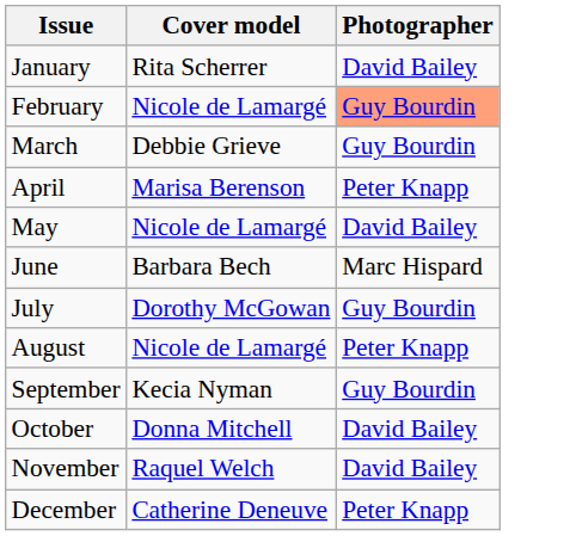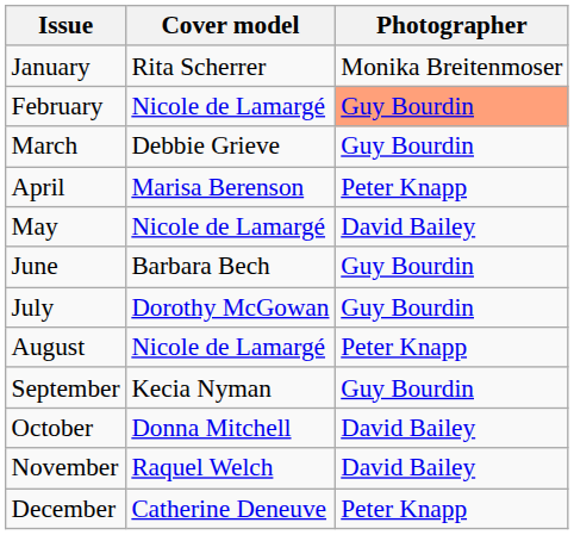 <table class="sortable wikitable">
 <tr>
 <th>Issue</th>
 <th>Cover model</th>
 <th>Photographer</th>
 </tr>
 <tr>
 <td>January</td>
 <td>Rita Scherrer</td>
-<td><a href='#'>David Bailey</a></td>
+<td>Monika Breitenmoser</td>
 </tr>
 <tr>
 <td>February</td>
 <td><a href='#'>Nicole de Lamargé</a></td>
 <td style="background: lightsalmon;"><a href='#'>Guy Bourdin</a></td>
 </tr>
 <tr>
 <td>March</td>
 <td>Debbie Grieve</td>
 <td><a href='#'>Guy Bourdin</a></td>
 </tr>
 <tr>
 <td>April</td>
 <td><a href='#'>Marisa Berenson</a></td>
 <td><a href='#'>Peter Knapp</a></td>
 </tr>
 <tr>
 <td>May</td>
 <td><a href='#'>Nicole de Lamargé</a></td>
 <td><a href='#'>David Bailey</a></td>
 </tr>
 <tr>
 <td>June</td>
 <td>Barbara Bech</td>
-<td>Marc Hispard</td>
+<td><a href='#'>Guy Bourdin</a></td>
 </tr>
 <tr>
 <td>July</td>
 <td><a href='#'>Dorothy McGowan</a></td>
 <td><a href='#'>Guy Bourdin</a></td>
 </tr>
 <tr>
 <td>August</td>
 <td><a href='#'>Nicole de Lamargé</a></td>
 <td><a href='#'>Peter Knapp</a></td>
 </tr>
 <tr>
 <td>September</td>
 <td>Kecia Nyman</td>
 <td><a href='#'>Guy Bourdin</a></td>
 </tr>
 <tr>
 <td>October</td>
 <td><a href='#'>Donna Mitchell</a></td>
 <td><a href='#'>David Bailey</a></td>
 </tr>
 <tr>
 <td>November</td>
 <td><a href='#'>Raquel Welch</a></td>
 <td><a href='#'>David Bailey</a></td>
 </tr>
 <tr>
 <td>December</td>
 <td><a href='#'>Catherine Deneuve</a></td>
 <td><a href='#'>Peter Knapp</a></td>
 </tr>
 </table>
